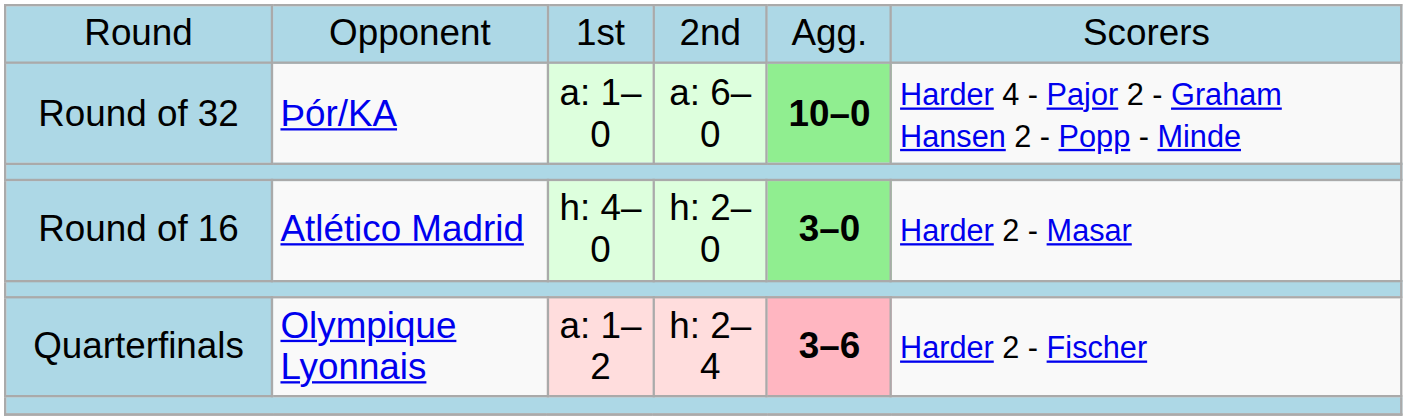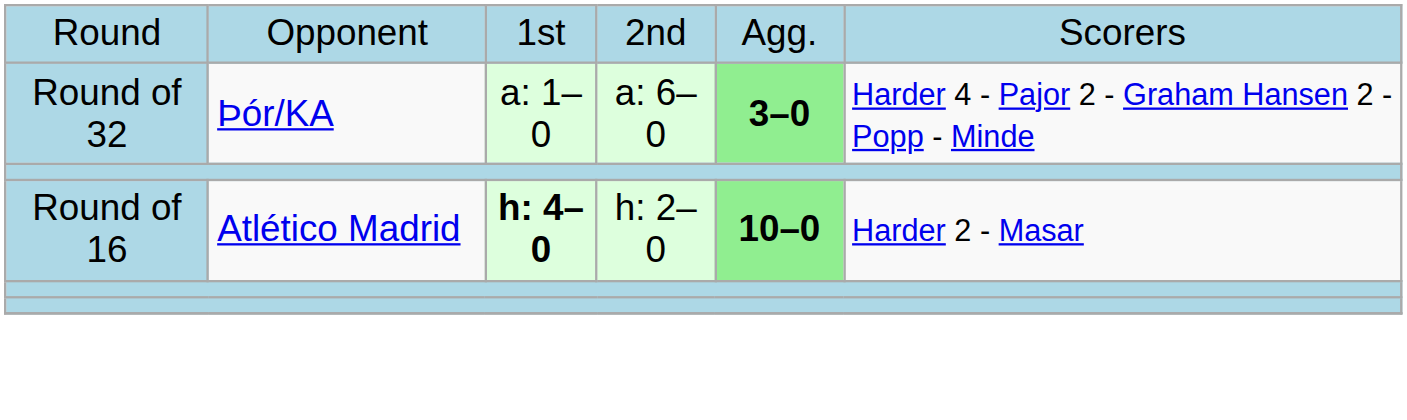 <table class="wikitable" style="text-align:center">
 <tr bgcolor=lightblue>
 <td width=150px>Round</td>
 <td width=200px>Opponent</td>
 <td width=80px>1st</td>
 <td width=80px>2nd</td>
 <td width=80px>Agg.</td>
 <td width=600px>Scorers</td>
 </tr>
 <tr>
 <td bgcolor=lightblue>Round of 32</td>
 <td align=left> <a href='#'>Þór/KA</a></td>
 <td bgcolor=#ddffdd>a: 1–0</td>
 <td bgcolor=#ddffdd>a: 6–0</td>
-<td bgcolor=lightgreen><strong>10–0</strong></td>
+<td bgcolor=lightgreen><strong>3–0</strong></td>
 <td align=left><small><a href='#'>Harder</a> 4 - <a href='#'>Pajor</a> 2 - <a href='#'>Graham Hansen</a> 2 - <a href='#'>Popp</a> - <a href='#'>Minde</a></small></td>
 </tr>
 <tr bgcolor=lightblue>
 <td colspan=6></td>
 </tr>
 <tr>
 <td bgcolor=lightblue>Round of 16</td>
 <td align=left> <a href='#'>Atlético Madrid</a></td>
-<td bgcolor=#ddffdd>h: 4–0</td>
+<td bgcolor=#ddffdd><strong>h: 4–0</strong></td>
 <td bgcolor=#ddffdd>h: 2–0</td>
-<td bgcolor=lightgreen><strong>3–0</strong></td>
+<td bgcolor=lightgreen><strong>10–0</strong></td>
 <td align=left><small><a href='#'>Harder</a> 2 - <a href='#'>Masar</a></small></td>
 </tr>
 <tr bgcolor=lightblue>
 <td colspan=6></td>
-</tr>
-<tr>
-<td bgcolor=lightblue>Quarterfinals</td>
-<td align=left> <a href='#'>Olympique Lyonnais</a></td>
-<td bgcolor="#ffdddd">a: 1–2</td>
-<td bgcolor="#ffdddd">h: 2–4</td>
-<td bgcolor=lightpink><strong>3–6</strong></td>
-<td align=left><small><a href='#'>Harder</a> 2 - <a href='#'>Fischer</a></small></td>
 </tr>
 <tr bgcolor=lightblue>
 <td colspan=6></td>
 </tr>
 <tr>
 </tr>
 </table>
